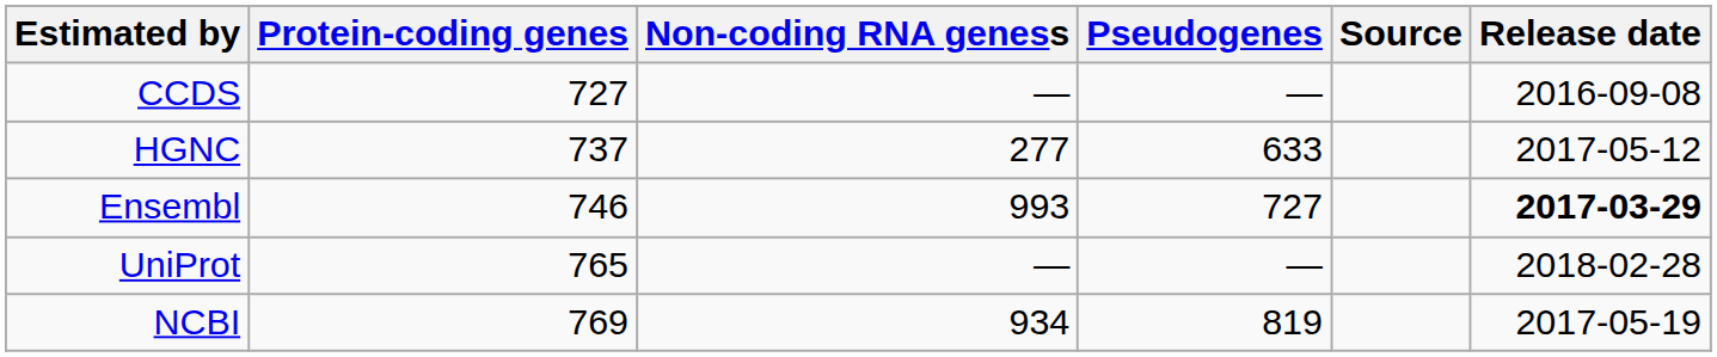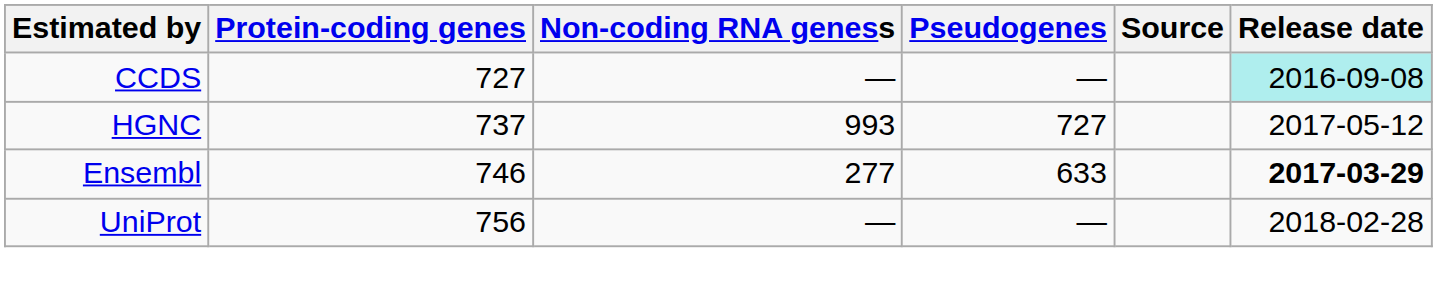 <table class="wikitable" style="text-align:right">
 <tr>
 <th>Estimated by</th>
 <th><a href='#'>Protein-coding genes</a></th>
 <th><a href='#'>Non-coding RNA genes</a>s</th>
 <th><a href='#'>Pseudogenes</a></th>
 <th>Source</th>
 <th>Release date</th>
 </tr>
 <tr>
 <td><a href='#'>CCDS</a></td>
 <td>727</td>
 <td>—</td>
 <td>—</td>
 <td style="text-align:center"></td>
-<td>2016-09-08</td>
+<td style="background: paleturquoise;">2016-09-08</td>
 </tr>
 <tr>
 <td><a href='#'>HGNC</a></td>
 <td>737</td>
-<td>277</td>
-<td>633</td>
+<td>993</td>
+<td>727</td>
 <td style="text-align:center"></td>
 <td>2017-05-12</td>
 </tr>
 <tr>
 <td><a href='#'>Ensembl</a></td>
 <td>746</td>
-<td>993</td>
-<td>727</td>
+<td>277</td>
+<td>633</td>
 <td style="text-align:center"></td>
 <td><strong>2017-03-29</strong></td>
 </tr>
 <tr>
 <td><a href='#'>UniProt</a></td>
-<td>765</td>
+<td>756</td>
 <td>—</td>
 <td>—</td>
 <td style="text-align:center"></td>
 <td>2018-02-28</td>
 </tr>
-<tr>
-<td><a href='#'>NCBI</a></td>
-<td>769</td>
-<td>934</td>
-<td>819</td>
-<td style="text-align:center"></td>
-<td>2017-05-19</td>
-</tr>
 </table>
